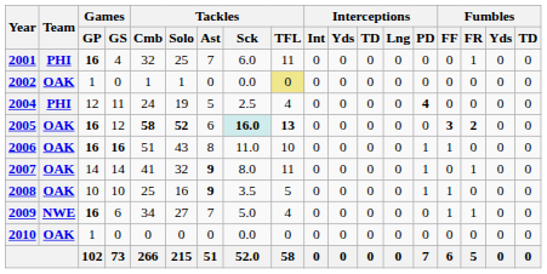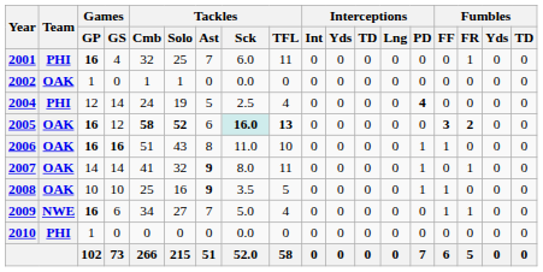 <table class="wikitable" style="text-align:center">
 <tr>
 <th rowspan="2">Year</th>
 <th rowspan="2">Team</th>
 <th colspan="2">Games</th>
 <th colspan="5">Tackles</th>
 <th colspan="5">Interceptions</th>
 <th colspan="4">Fumbles</th>
 </tr>
 <tr>
 <th>GP</th>
 <th>GS</th>
 <th>Cmb</th>
 <th>Solo</th>
 <th>Ast</th>
 <th>Sck</th>
 <th>TFL</th>
 <th>Int</th>
 <th>Yds</th>
 <th>TD</th>
 <th>Lng</th>
 <th>PD</th>
 <th>FF</th>
 <th>FR</th>
 <th>Yds</th>
 <th>TD</th>
 </tr>
 <tr>
 <th><a href='#'>2001</a></th>
 <th><a href='#'>PHI</a></th>
 <td><strong>16</strong></td>
 <td>4</td>
 <td>32</td>
 <td>25</td>
 <td>7</td>
 <td>6.0</td>
 <td>11</td>
 <td>0</td>
 <td>0</td>
 <td>0</td>
 <td>0</td>
 <td>0</td>
 <td>0</td>
 <td>1</td>
 <td>0</td>
 <td>0</td>
 </tr>
 <tr>
 <th><a href='#'>2002</a></th>
 <th><a href='#'>OAK</a></th>
 <td>1</td>
 <td>0</td>
 <td>1</td>
 <td>1</td>
 <td>0</td>
 <td>0.0</td>
-<td style="background: khaki;">0</td>
+<td>0</td>
 <td>0</td>
 <td>0</td>
 <td>0</td>
 <td>0</td>
 <td>0</td>
 <td>0</td>
 <td>0</td>
 <td>0</td>
 <td>0</td>
 </tr>
 <tr>
 <th><a href='#'>2004</a></th>
 <th><a href='#'>PHI</a></th>
 <td>12</td>
-<td>11</td>
+<td>14</td>
 <td>24</td>
 <td>19</td>
 <td>5</td>
 <td>2.5</td>
 <td>4</td>
 <td>0</td>
 <td>0</td>
 <td>0</td>
 <td>0</td>
 <td><strong>4</strong></td>
 <td>0</td>
 <td>0</td>
 <td>0</td>
 <td>0</td>
 </tr>
 <tr>
 <th><a href='#'>2005</a></th>
 <th><a href='#'>OAK</a></th>
 <td><strong>16</strong></td>
 <td>12</td>
 <td><strong>58</strong></td>
 <td><strong>52</strong></td>
 <td>6</td>
 <td style="background:#cfecec; width:3em;"><strong>16.0</strong></td>
 <td><strong>13</strong></td>
 <td>0</td>
 <td>0</td>
 <td>0</td>
 <td>0</td>
 <td>0</td>
 <td><strong>3</strong></td>
 <td><strong>2</strong></td>
 <td>0</td>
 <td>0</td>
 </tr>
 <tr>
 <th><a href='#'>2006</a></th>
 <th><a href='#'>OAK</a></th>
 <td><strong>16</strong></td>
 <td><strong>16</strong></td>
 <td>51</td>
 <td>43</td>
 <td>8</td>
 <td>11.0</td>
 <td>10</td>
 <td>0</td>
 <td>0</td>
 <td>0</td>
 <td>0</td>
 <td>1</td>
 <td>1</td>
 <td>0</td>
 <td>0</td>
 <td>0</td>
 </tr>
 <tr>
 <th><a href='#'>2007</a></th>
 <th><a href='#'>OAK</a></th>
 <td>14</td>
 <td>14</td>
 <td>41</td>
 <td>32</td>
 <td><strong>9</strong></td>
 <td>8.0</td>
 <td>11</td>
 <td>0</td>
 <td>0</td>
 <td>0</td>
 <td>0</td>
 <td>1</td>
 <td>0</td>
 <td>1</td>
 <td>0</td>
 <td>0</td>
 </tr>
 <tr>
 <th><a href='#'>2008</a></th>
 <th><a href='#'>OAK</a></th>
 <td>10</td>
 <td>10</td>
 <td>25</td>
 <td>16</td>
 <td><strong>9</strong></td>
 <td>3.5</td>
 <td>5</td>
 <td>0</td>
 <td>0</td>
 <td>0</td>
 <td>0</td>
 <td>1</td>
 <td>1</td>
 <td>0</td>
 <td>0</td>
 <td>0</td>
 </tr>
 <tr>
 <th><a href='#'>2009</a></th>
 <th><a href='#'>NWE</a></th>
 <td><strong>16</strong></td>
 <td>6</td>
 <td>34</td>
 <td>27</td>
 <td>7</td>
 <td>5.0</td>
 <td>4</td>
 <td>0</td>
 <td>0</td>
 <td>0</td>
 <td>0</td>
 <td>0</td>
 <td>1</td>
 <td>1</td>
 <td>0</td>
 <td>0</td>
 </tr>
 <tr>
 <th><a href='#'>2010</a></th>
-<th><a href='#'>OAK</a></th>
+<th><a href='#'>PHI</a></th>
 <td>1</td>
 <td>0</td>
 <td>0</td>
 <td>0</td>
 <td>0</td>
 <td>0.0</td>
 <td>0</td>
 <td>0</td>
 <td>0</td>
 <td>0</td>
 <td>0</td>
 <td>0</td>
 <td>0</td>
 <td>0</td>
 <td>0</td>
 <td>0</td>
 </tr>
 <tr>
 <th colspan="2"></th>
 <th>102</th>
 <th>73</th>
 <th>266</th>
 <th>215</th>
 <th>51</th>
 <th>52.0</th>
 <th>58</th>
 <th>0</th>
 <th>0</th>
 <th>0</th>
 <th>0</th>
 <th>7</th>
 <th>6</th>
 <th>5</th>
 <th>0</th>
 <th>0</th>
 </tr>
 </table>
